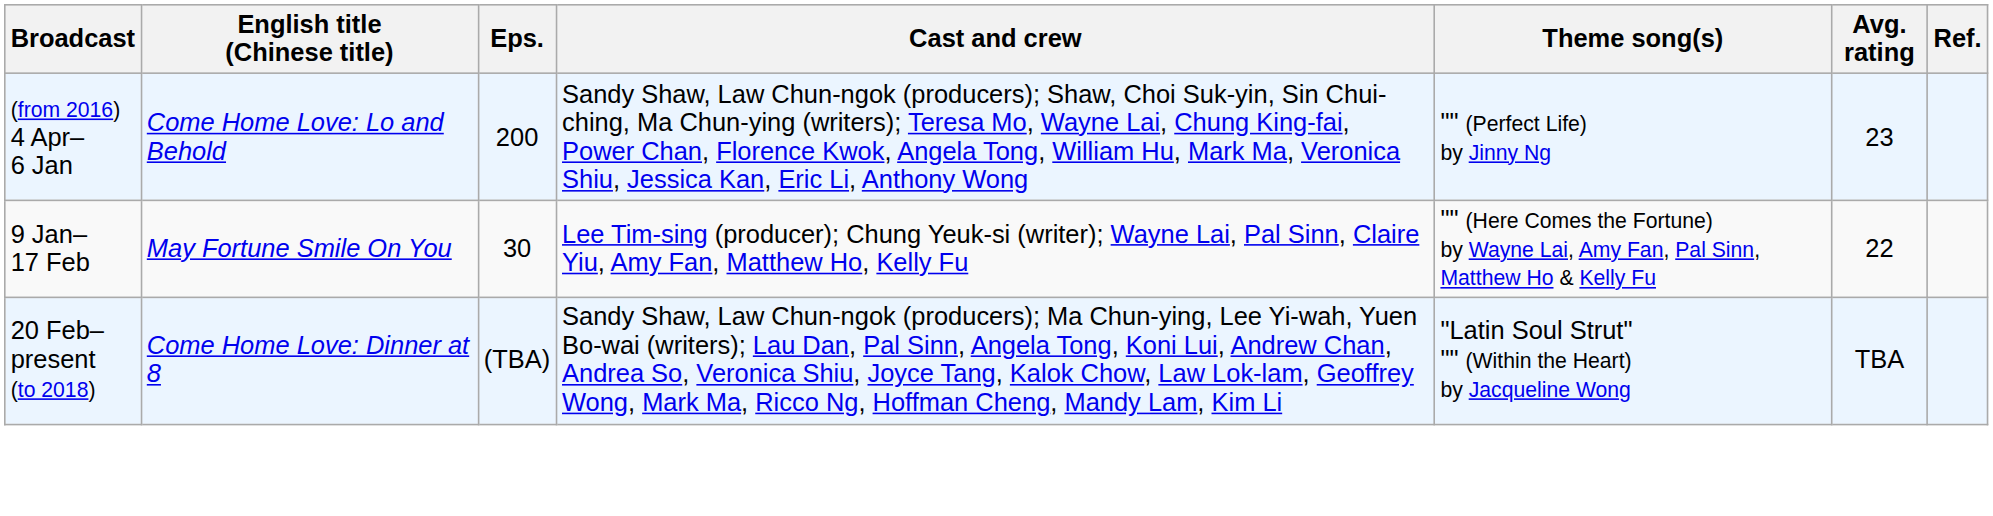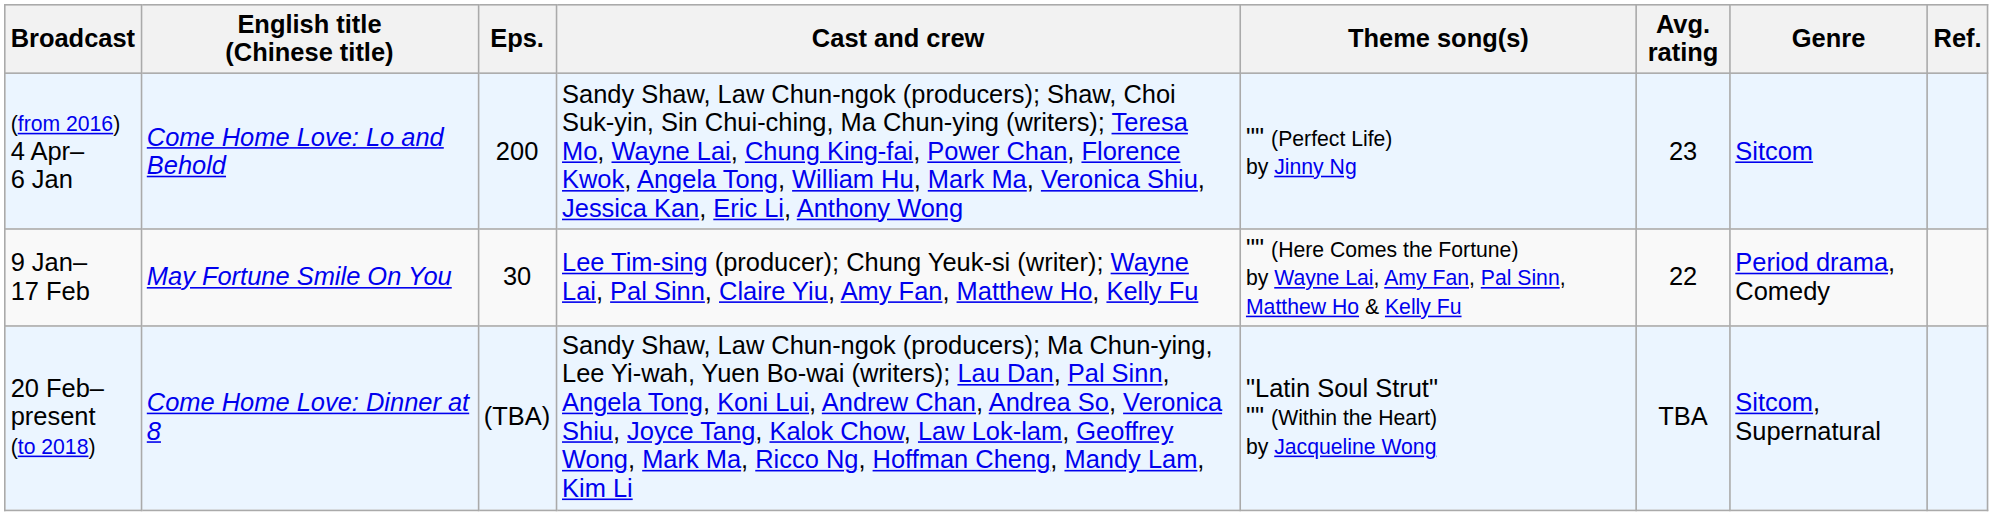 <table class="wikitable sortable">
 <tr>
 <th>Broadcast</th>
 <th style="width:17%;">English title <br> (Chinese title)</th>
 <th>Eps.</th>
 <th>Cast and crew</th>
 <th style="width:20%;">Theme song(s)</th>
 <th>Avg. rating</th>
+<th style="width:10%;">Genre</th>
 <th>Ref.</th>
 </tr>
 <tr style="background:#ebf5ff;">
 <td><small>(<a href='#'>from 2016</a>)</small><br>4 Apr–<br>6 Jan</td>
 <td><em><a href='#'>Come Home Love: Lo and Behold</a></em><br></td>
 <td style="text-align:center;">200</td>
 <td>Sandy Shaw, Law Chun-ngok (producers); Shaw, Choi Suk-yin, Sin Chui-ching, Ma Chun-ying (writers); <a href='#'>Teresa Mo</a>, <a href='#'>Wayne Lai</a>, <a href='#'>Chung King-fai</a>, <a href='#'>Power Chan</a>, <a href='#'>Florence Kwok</a>, <a href='#'>Angela Tong</a>, <a href='#'>William Hu</a>, <a href='#'>Mark Ma</a>, <a href='#'>Veronica Shiu</a>, <a href='#'>Jessica Kan</a>, <a href='#'>Eric Li</a>, <a href='#'>Anthony Wong</a></td>
 <td>"" <small>(Perfect Life)</small><br><small>by <a href='#'>Jinny Ng</a></small></td>
 <td style="text-align:center;">23</td>
+<td><a href='#'>Sitcom</a></td>
 <td style="text-align:center;"></td>
 </tr>
 <tr>
 <td>9 Jan–<br>17 Feb</td>
 <td><em><a href='#'>May Fortune Smile On You</a></em><br></td>
 <td style="text-align:center;">30</td>
 <td><a href='#'>Lee Tim-sing</a> (producer); Chung Yeuk-si (writer); <a href='#'>Wayne Lai</a>, <a href='#'>Pal Sinn</a>, <a href='#'>Claire Yiu</a>, <a href='#'>Amy Fan</a>, <a href='#'>Matthew Ho</a>, <a href='#'>Kelly Fu</a></td>
 <td>"" <small>(Here Comes the Fortune)</small><br><small>by <a href='#'>Wayne Lai</a>, <a href='#'>Amy Fan</a>, <a href='#'>Pal Sinn</a>, <a href='#'>Matthew Ho</a> & <a href='#'>Kelly Fu</a></small></td>
 <td style="text-align:center;">22</td>
+<td><a href='#'>Period drama</a>, Comedy</td>
 <td style="text-align:center;"></td>
 </tr>
 <tr style="background:#ebf5ff;">
 <td>20 Feb–<br>present <br><small>(<a href='#'>to 2018</a>)</small></td>
 <td><em><a href='#'>Come Home Love: Dinner at 8</a></em><br></td>
 <td style="text-align:center;">(TBA)</td>
 <td>Sandy Shaw, Law Chun-ngok (producers); Ma Chun-ying, Lee Yi-wah, Yuen Bo-wai (writers); <a href='#'>Lau Dan</a>, <a href='#'>Pal Sinn</a>, <a href='#'>Angela Tong</a>, <a href='#'>Koni Lui</a>, <a href='#'>Andrew Chan</a>, <a href='#'>Andrea So</a>, <a href='#'>Veronica Shiu</a>, <a href='#'>Joyce Tang</a>, <a href='#'>Kalok Chow</a>, <a href='#'>Law Lok-lam</a>, <a href='#'>Geoffrey Wong</a>, <a href='#'>Mark Ma</a>, <a href='#'>Ricco Ng</a>, <a href='#'>Hoffman Cheng</a>, <a href='#'>Mandy Lam</a>, <a href='#'>Kim Li</a></td>
 <td>"Latin Soul Strut"<br>"" <small>(Within the Heart)</small><br><small>by <a href='#'>Jacqueline Wong</a></small></td>
 <td style="text-align:center;">TBA</td>
+<td><a href='#'>Sitcom</a>, Supernatural</td>
 <td style="text-align:center;"></td>
 </tr>
 </table>
